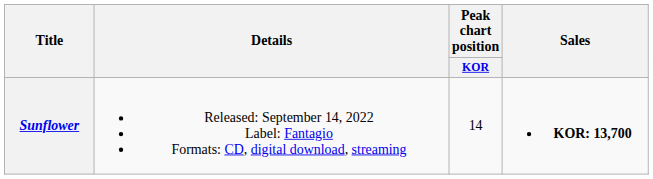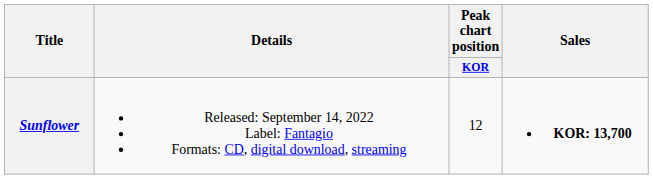 <table class="wikitable plainrowheaders" style="text-align:center">
 <tr>
 <th scope="col" rowspan="2" style="width:6em">Title</th>
 <th scope="col" rowspan="2" style="width:25em">Details</th>
 <th scope="col">Peak chart position</th>
 <th scope="col" rowspan="2" style="width:10em">Sales</th>
 </tr>
 <tr>
 <th style="width:2.5em; font-size:85%"><a href='#'>KOR</a><br></th>
 </tr>
 <tr>
 <th scope="row"><em><a href='#'>Sunflower</a></em></th>
 <td><br><ul><li>Released: September 14, 2022</li><li>Label: <a href='#'>Fantagio</a></li><li>Formats: <a href='#'>CD</a>, <a href='#'>digital download</a>, <a href='#'>streaming</a></li></ul></td>
-<td>14</td>
+<td>12</td>
 <td><strong><br><ul><li>KOR: 13,700</li></ul></strong></td>
 </tr>
 </table>
